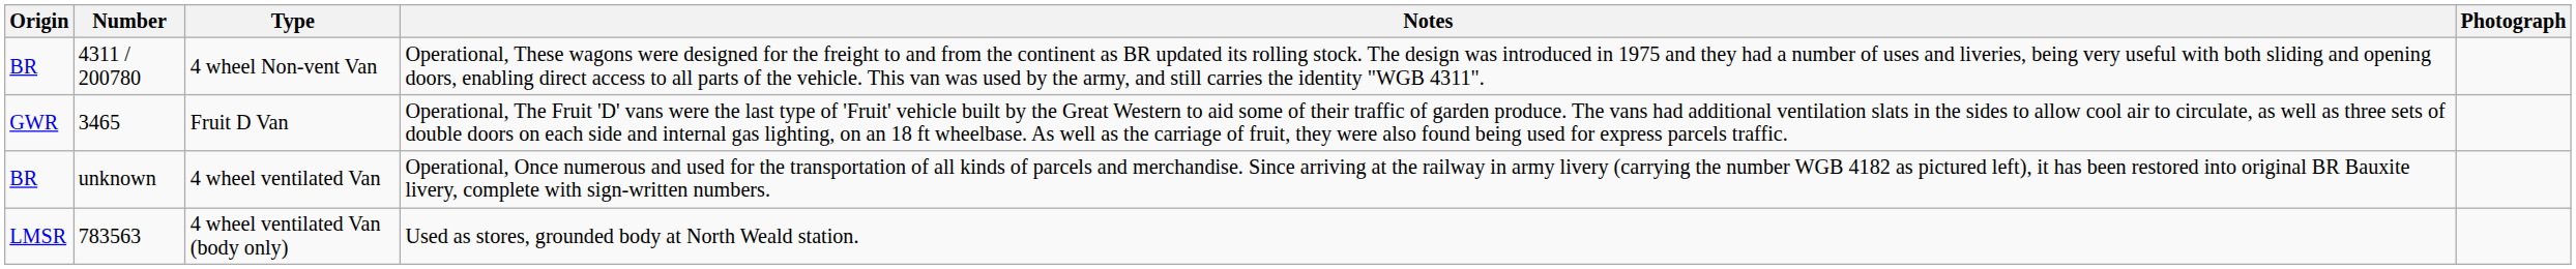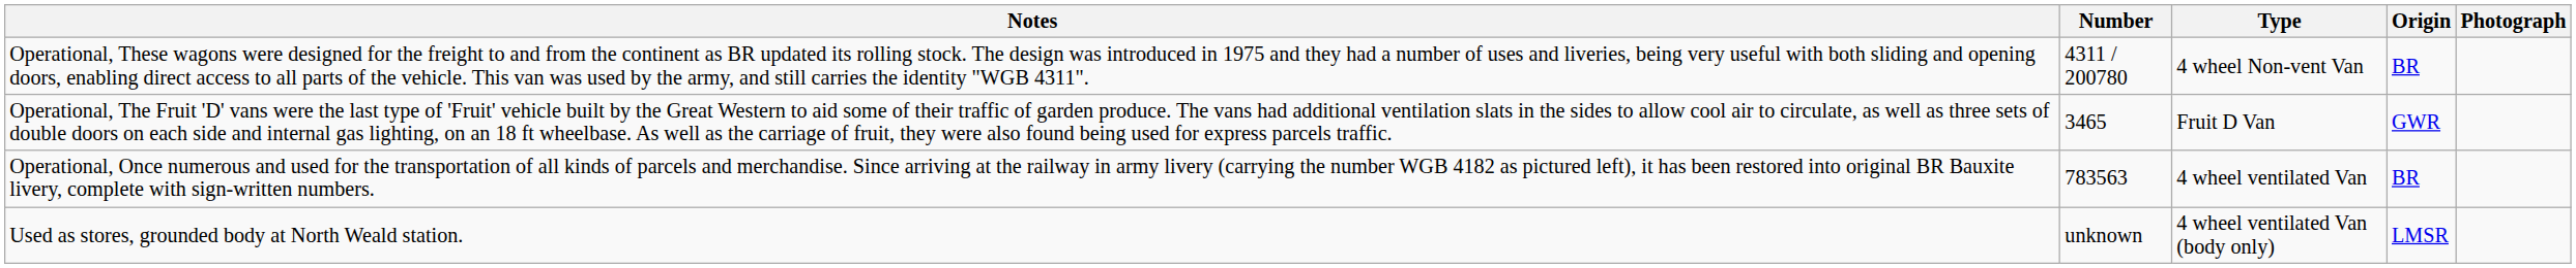 <table class="wikitable">
 <tr>
-<th>Origin</th>
+<th>Notes</th>
 <th>Number</th>
 <th>Type</th>
-<th>Notes</th>
+<th>Origin</th>
 <th>Photograph</th>
 </tr>
 <tr>
-<td><a href='#'>BR</a></td>
+<td>Operational, These wagons were designed for the freight to and from the continent as BR updated its rolling stock. The design was introduced in 1975 and they had a number of uses and liveries, being very useful with both sliding and opening doors, enabling direct access to all parts of the vehicle. This van was used by the army, and still carries the identity "WGB 4311".</td>
 <td>4311 / 200780</td>
 <td>4 wheel Non-vent Van</td>
-<td>Operational, These wagons were designed for the freight to and from the continent as BR updated its rolling stock. The design was introduced in 1975 and they had a number of uses and liveries, being very useful with both sliding and opening doors, enabling direct access to all parts of the vehicle. This van was used by the army, and still carries the identity "WGB 4311".</td>
+<td><a href='#'>BR</a></td>
 <td></td>
 </tr>
 <tr>
-<td><a href='#'>GWR</a></td>
+<td>Operational, The Fruit 'D' vans were the last type of 'Fruit' vehicle built by the Great Western to aid some of their traffic of garden produce. The vans had additional ventilation slats in the sides to allow cool air to circulate, as well as three sets of double doors on each side and internal gas lighting, on an 18 ft wheelbase. As well as the carriage of fruit, they were also found being used for express parcels traffic.</td>
 <td>3465</td>
 <td>Fruit D Van</td>
-<td>Operational, The Fruit 'D' vans were the last type of 'Fruit' vehicle built by the Great Western to aid some of their traffic of garden produce. The vans had additional ventilation slats in the sides to allow cool air to circulate, as well as three sets of double doors on each side and internal gas lighting, on an 18 ft wheelbase. As well as the carriage of fruit, they were also found being used for express parcels traffic.</td>
+<td><a href='#'>GWR</a></td>
 <td></td>
 </tr>
 <tr>
+<td>Operational, Once numerous and used for the transportation of all kinds of parcels and merchandise. Since arriving at the railway in army livery (carrying the number WGB 4182 as pictured left), it has been restored into original BR Bauxite livery, complete with sign-written numbers.</td>
+<td>783563</td>
+<td>4 wheel ventilated Van</td>
 <td><a href='#'>BR</a></td>
-<td>unknown</td>
-<td>4 wheel ventilated Van</td>
-<td>Operational, Once numerous and used for the transportation of all kinds of parcels and merchandise. Since arriving at the railway in army livery (carrying the number WGB 4182 as pictured left), it has been restored into original BR Bauxite livery, complete with sign-written numbers.</td>
 <td></td>
 </tr>
 <tr>
+<td>Used as stores, grounded body at North Weald station.</td>
+<td>unknown</td>
+<td>4 wheel ventilated Van (body only)</td>
 <td><a href='#'>LMSR</a></td>
-<td>783563</td>
-<td>4 wheel ventilated Van (body only)</td>
-<td>Used as stores, grounded body at North Weald station.</td>
 <td></td>
 </tr>
 </table>
